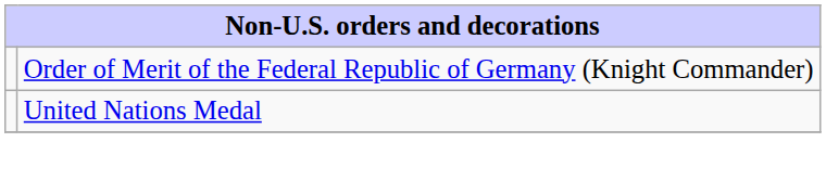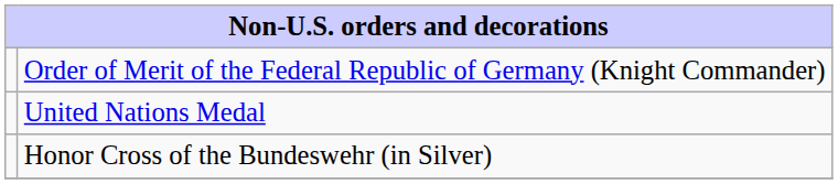 <table class="wikitable">
 <tr style="background:#ccf; text-align:center;">
 <td colspan=2><strong>Non-U.S. orders and decorations</strong></td>
 </tr>
 <tr>
 <td></td>
 <td><a href='#'>Order of Merit of the Federal Republic of Germany</a> (Knight Commander)</td>
 </tr>
 <tr>
 <td></td>
 <td><a href='#'>United Nations Medal</a></td>
 </tr>
 <tr>
+<td></td>
+<td>Honor Cross of the Bundeswehr (in Silver)</td>
+</tr>
+<tr>
 </tr>
 </table>
